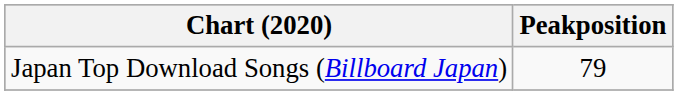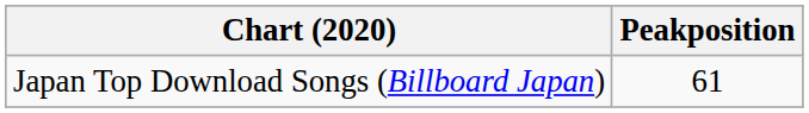 <table class="wikitable">
 <tr>
 <th>Chart (2020)</th>
 <th>Peakposition</th>
 </tr>
 <tr>
 <td>Japan Top Download Songs (<em><a href='#'>Billboard Japan</a></em>)</td>
-<td align="center">79</td>
+<td align="center">61</td>
 </tr>
 </table>
